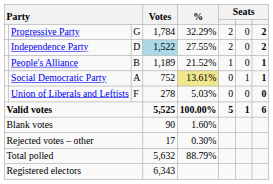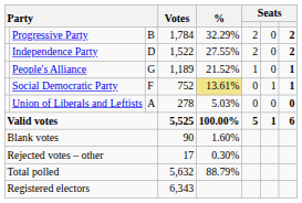 <table class="wikitable" border="1" style="text-align:right;">
 <tr>
 <th style="text-align:left;" valign=bottom rowspan=2 colspan=3>Party</th>
 <th align=center valign=bottom rowspan=2 width="50">Votes</th>
 <th align=center valign=bottom rowspan=2 width="50">%</th>
 <th colspan=3>Seats</th>
 </tr>
 <tr>
 <th align=center valign=bottom width="20"><small></small></th>
 <th align=center valign=bottom width="20"><small><a href='#'></a></small></th>
 <th align=center valign=bottom width="20"><small></small></th>
 </tr>
 <tr>
 <td></td>
 <td align=left><a href='#'>Progressive Party</a></td>
-<td align=left>G</td>
+<td align=left>B</td>
 <td>1,784</td>
 <td>32.29%</td>
 <td>2</td>
 <td>0</td>
 <td><strong>2</strong></td>
 </tr>
 <tr>
 <td></td>
 <td align=left><a href='#'>Independence Party</a></td>
 <td align=left>D</td>
-<td style="background: lightblue;">1,522</td>
+<td>1,522</td>
 <td>27.55%</td>
 <td>2</td>
 <td>0</td>
 <td><strong>2</strong></td>
 </tr>
 <tr>
 <td></td>
 <td align=left><a href='#'>People's Alliance</a></td>
-<td align=left>B</td>
+<td align=left>G</td>
 <td>1,189</td>
 <td>21.52%</td>
 <td>1</td>
 <td>0</td>
 <td><strong>1</strong></td>
 </tr>
 <tr>
 <td></td>
 <td align=left><a href='#'>Social Democratic Party</a></td>
-<td align=left>A</td>
+<td align=left>F</td>
 <td>752</td>
 <td style="background: khaki;">13.61%</td>
 <td>0</td>
 <td>1</td>
 <td><strong>1</strong></td>
 </tr>
 <tr>
 <td></td>
 <td align=left><a href='#'>Union of Liberals and Leftists</a></td>
-<td align=left>F</td>
+<td align=left>A</td>
 <td>278</td>
 <td>5.03%</td>
 <td>0</td>
 <td>0</td>
 <td><strong>0</strong></td>
 </tr>
 <tr style="font-weight:bold">
 <td align=left colspan=3>Valid votes</td>
 <td>5,525</td>
 <td>100.00%</td>
 <td>5</td>
 <td>1</td>
 <td>6</td>
 </tr>
 <tr>
 <td align=left colspan=3>Blank votes</td>
 <td>90</td>
 <td>1.60%</td>
 <td></td>
 <td></td>
 <td></td>
 </tr>
 <tr>
 <td align=left colspan=3>Rejected votes – other</td>
 <td>17</td>
 <td>0.30%</td>
 <td></td>
 <td></td>
 <td></td>
 </tr>
 <tr>
 <td align=left colspan=3>Total polled</td>
 <td>5,632</td>
 <td>88.79%</td>
 <td></td>
 <td></td>
 <td></td>
 </tr>
 <tr>
 <td align=left colspan=3>Registered electors</td>
 <td>6,343</td>
 <td></td>
 <td></td>
 <td></td>
 <td></td>
 </tr>
 </table>
